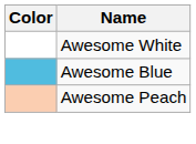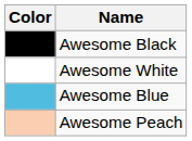 <table class="wikitable">
 <tr>
 <th>Color</th>
 <th>Name</th>
+</tr>
+<tr>
+<td bgcolor="000000"></td>
+<td>Awesome Black</td>
 </tr>
 <tr>
 <td bgcolor="White"></td>
 <td>Awesome White</td>
 </tr>
 <tr>
 <td bgcolor="50BCDF"></td>
 <td>Awesome Blue</td>
 </tr>
 <tr>
 <td bgcolor="FBCEB1"></td>
 <td>Awesome Peach</td>
 </tr>
 </table>
